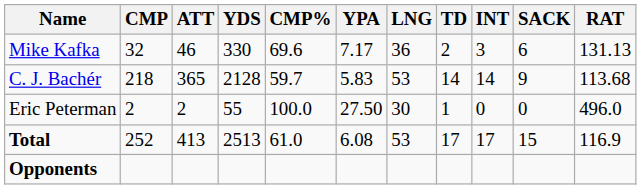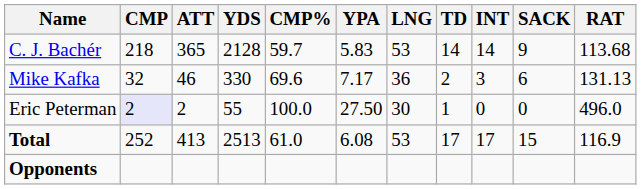 <table class="wikitable" style="white-space:nowrap;">
 <tr>
 <th>Name</th>
 <th>CMP</th>
 <th>ATT</th>
 <th>YDS</th>
 <th>CMP%</th>
 <th>YPA</th>
 <th>LNG</th>
 <th>TD</th>
 <th>INT</th>
 <th>SACK</th>
 <th>RAT</th>
 </tr>
 <tr>
+<td><a href='#'>C. J. Bachér</a></td>
+<td>218</td>
+<td>365</td>
+<td>2128</td>
+<td>59.7</td>
+<td>5.83</td>
+<td>53</td>
+<td>14</td>
+<td>14</td>
+<td>9</td>
+<td>113.68</td>
+</tr>
+<tr>
 <td><a href='#'>Mike Kafka</a></td>
 <td>32</td>
 <td>46</td>
 <td>330</td>
 <td>69.6</td>
 <td>7.17</td>
 <td>36</td>
 <td>2</td>
 <td>3</td>
 <td>6</td>
 <td>131.13</td>
 </tr>
 <tr>
-<td><a href='#'>C. J. Bachér</a></td>
-<td>218</td>
-<td>365</td>
-<td>2128</td>
-<td>59.7</td>
-<td>5.83</td>
-<td>53</td>
-<td>14</td>
-<td>14</td>
-<td>9</td>
-<td>113.68</td>
-</tr>
-<tr>
 <td>Eric Peterman</td>
-<td>2</td>
+<td style="background: lavender;">2</td>
 <td>2</td>
 <td>55</td>
 <td>100.0</td>
 <td>27.50</td>
 <td>30</td>
 <td>1</td>
 <td>0</td>
 <td>0</td>
 <td>496.0</td>
 </tr>
 <tr>
 <td><strong>Total</strong></td>
 <td>252</td>
 <td>413</td>
 <td>2513</td>
 <td>61.0</td>
 <td>6.08</td>
 <td>53</td>
 <td>17</td>
 <td>17</td>
 <td>15</td>
 <td>116.9</td>
 </tr>
 <tr>
 <td><strong>Opponents</strong></td>
 <td> </td>
 <td> </td>
 <td> </td>
 <td> </td>
 <td> </td>
 <td> </td>
 <td> </td>
 <td> </td>
 <td> </td>
 </tr>
 </table>
